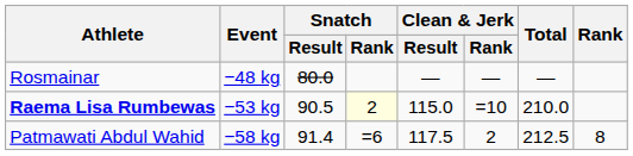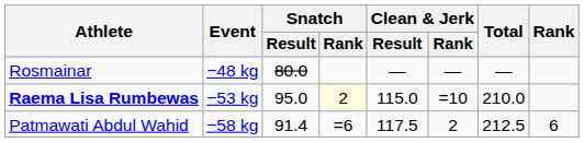 <table class="wikitable" style="font-size:90%">
 <tr>
 <th rowspan="2">Athlete</th>
 <th rowspan="2">Event</th>
 <th colspan="2">Snatch</th>
 <th colspan="2">Clean & Jerk</th>
 <th rowspan="2">Total</th>
 <th rowspan="2">Rank</th>
 </tr>
 <tr style="font-size:95%">
 <th>Result</th>
 <th>Rank</th>
 <th>Result</th>
 <th>Rank</th>
 </tr>
 <tr align=center>
 <td align=left><a href='#'>Rosmainar</a></td>
 <td align=left><a href='#'>−48 kg</a></td>
 <td><s>80.0</s></td>
 <td></td>
 <td>—</td>
 <td>—</td>
 <td>—</td>
 <td></td>
 </tr>
 <tr align=center>
 <td align=left><strong><a href='#'>Raema Lisa Rumbewas</a></strong></td>
 <td align=left><a href='#'>−53 kg</a></td>
-<td>90.5</td>
+<td>95.0</td>
 <td style="background: lightyellow;">2</td>
 <td>115.0</td>
 <td>=10</td>
 <td>210.0</td>
 <td></td>
 </tr>
 <tr align=center>
 <td align=left><a href='#'>Patmawati Abdul Wahid</a></td>
 <td align=left><a href='#'>−58 kg</a></td>
 <td>91.4</td>
 <td>=6</td>
 <td>117.5</td>
 <td>2</td>
 <td>212.5</td>
-<td>8</td>
+<td>6</td>
 </tr>
 </table>
